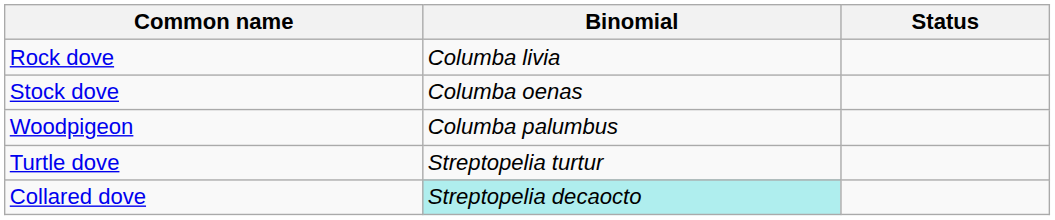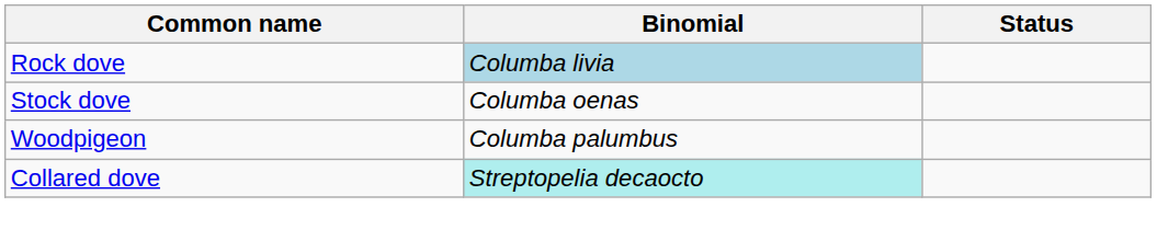 <table style="width:60%;" class="wikitable">
 <tr>
 <th width=40%>Common name</th>
 <th width=40%>Binomial</th>
 <th width=20%>Status</th>
 </tr>
 <tr>
 <td><a href='#'>Rock dove</a></td>
-<td><em>Columba livia</em></td>
+<td style="background: lightblue;"><em>Columba livia</em></td>
 <td></td>
 </tr>
 <tr>
 <td><a href='#'>Stock dove</a></td>
 <td><em>Columba oenas</em></td>
 <td></td>
 </tr>
 <tr>
 <td><a href='#'>Woodpigeon</a></td>
 <td><em>Columba palumbus</em></td>
 <td></td>
 </tr>
 <tr>
-<td><a href='#'>Turtle dove</a></td>
-<td><em>Streptopelia turtur</em></td>
-<td></td>
-</tr>
-<tr>
 <td><a href='#'>Collared dove</a></td>
 <td style="background: paleturquoise;"><em>Streptopelia decaocto</em></td>
 <td></td>
 </tr>
 </table>
